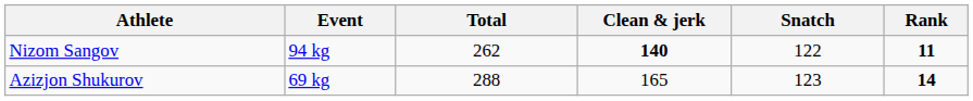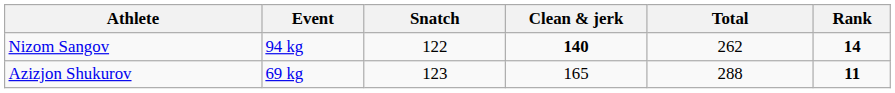 <table class="wikitable" width="60%" style="text-align:center; font-size:90%">
 <tr>
 <th width="20%">Athlete</th>
 <th width="8%">Event</th>
+<th width="11%">Snatch</th>
+<th width="11%">Clean & jerk</th>
 <th width="13%">Total</th>
-<th width="11%">Clean & jerk</th>
-<th width="11%">Snatch</th>
 <th width="6%">Rank</th>
 </tr>
 <tr>
 <td align="left"><a href='#'>Nizom Sangov</a></td>
 <td align="left"><a href='#'>94 kg</a></td>
+<td>122</td>
+<td><strong>140</strong></td>
 <td>262</td>
-<td><strong>140</strong></td>
-<td>122</td>
-<td><strong>11</strong></td>
+<td><strong>14</strong></td>
 </tr>
 <tr>
 <td align="left"><a href='#'>Azizjon Shukurov</a></td>
 <td align="left"><a href='#'>69 kg</a></td>
+<td>123</td>
+<td>165</td>
 <td>288</td>
-<td>165</td>
-<td>123</td>
-<td><strong>14</strong></td>
+<td><strong>11</strong></td>
 </tr>
 </table>
